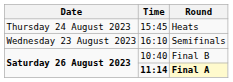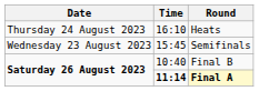 <table class="wikitable">
 <tr>
 <th>Date</th>
 <th>Time</th>
 <th>Round</th>
 </tr>
 <tr>
 <td>Thursday 24 August 2023</td>
-<td>15:45</td>
+<td>16:10</td>
 <td>Heats</td>
 </tr>
 <tr>
 <td>Wednesday 23 August 2023</td>
-<td>16:10</td>
+<td>15:45</td>
 <td>Semifinals</td>
 </tr>
 <tr>
 <td rowspan=2><strong>Saturday 26 August 2023</strong></td>
 <td>10:40</td>
 <td>Final B</td>
 </tr>
 <tr>
 <td><strong>11:14</strong></td>
 <td style=background:lemonchiffon><strong>Final A</strong></td>
 </tr>
 </table>
